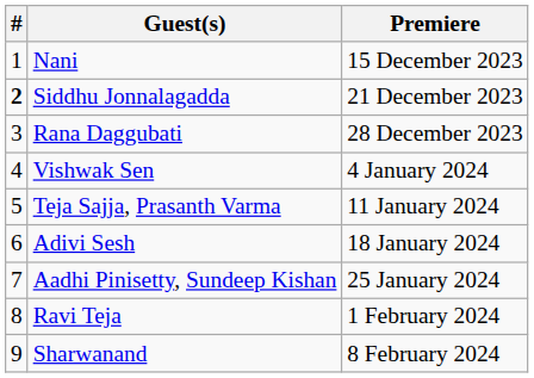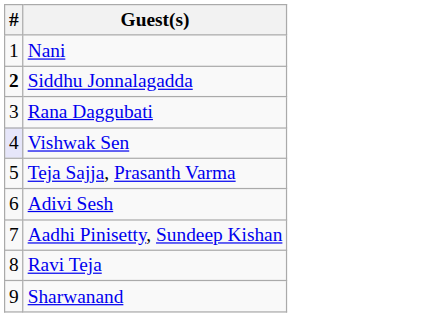 <table class="wikitable">
 <tr>
 <th>#</th>
 <th>Guest(s)</th>
-<th>Premiere</th>
 </tr>
 <tr>
 <td>1</td>
 <td><a href='#'>Nani</a></td>
-<td>15 December 2023</td>
 </tr>
 <tr>
 <td><strong>2</strong></td>
 <td><a href='#'>Siddhu Jonnalagadda</a></td>
-<td>21 December 2023</td>
 </tr>
 <tr>
 <td>3</td>
 <td><a href='#'>Rana Daggubati</a></td>
-<td>28 December 2023</td>
 </tr>
 <tr>
-<td>4</td>
+<td style="background: lavender;">4</td>
 <td><a href='#'>Vishwak Sen</a></td>
-<td>4 January 2024</td>
 </tr>
 <tr>
 <td>5</td>
 <td><a href='#'>Teja Sajja</a>, <a href='#'>Prasanth Varma</a></td>
-<td>11 January 2024</td>
 </tr>
 <tr>
 <td>6</td>
 <td><a href='#'>Adivi Sesh</a></td>
-<td>18 January 2024</td>
 </tr>
 <tr>
 <td>7</td>
 <td><a href='#'>Aadhi Pinisetty</a>, <a href='#'>Sundeep Kishan</a></td>
-<td>25 January 2024</td>
 </tr>
 <tr>
 <td>8</td>
 <td><a href='#'>Ravi Teja</a></td>
-<td>1 February 2024</td>
 </tr>
 <tr>
 <td>9</td>
 <td><a href='#'>Sharwanand</a></td>
-<td>8 February 2024</td>
 </tr>
 </table>
